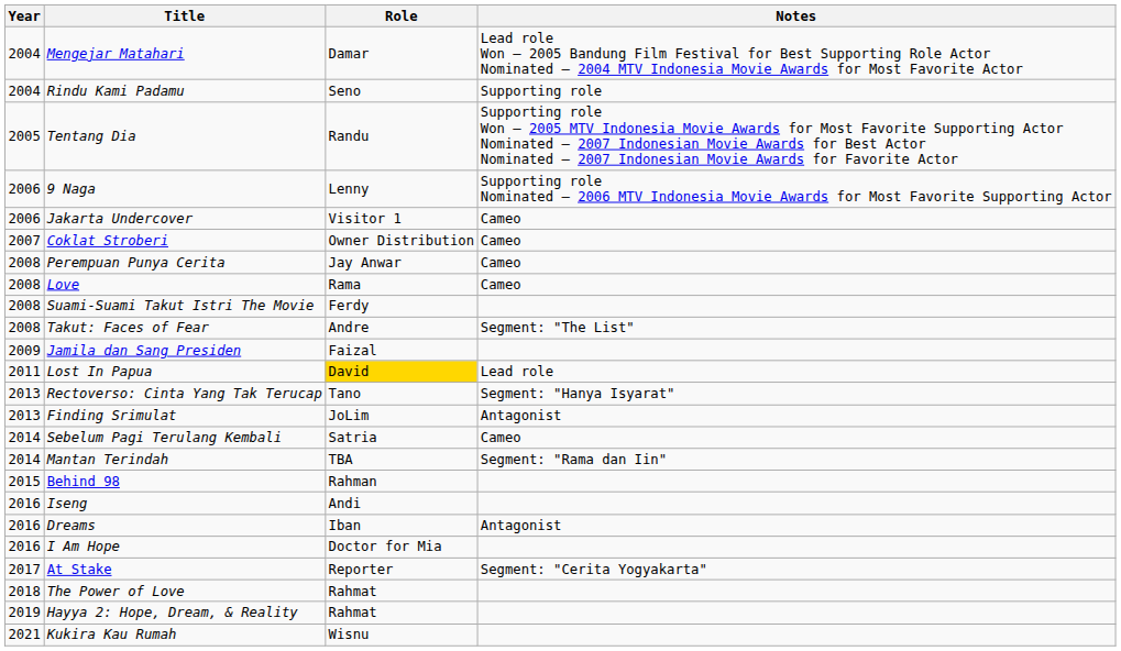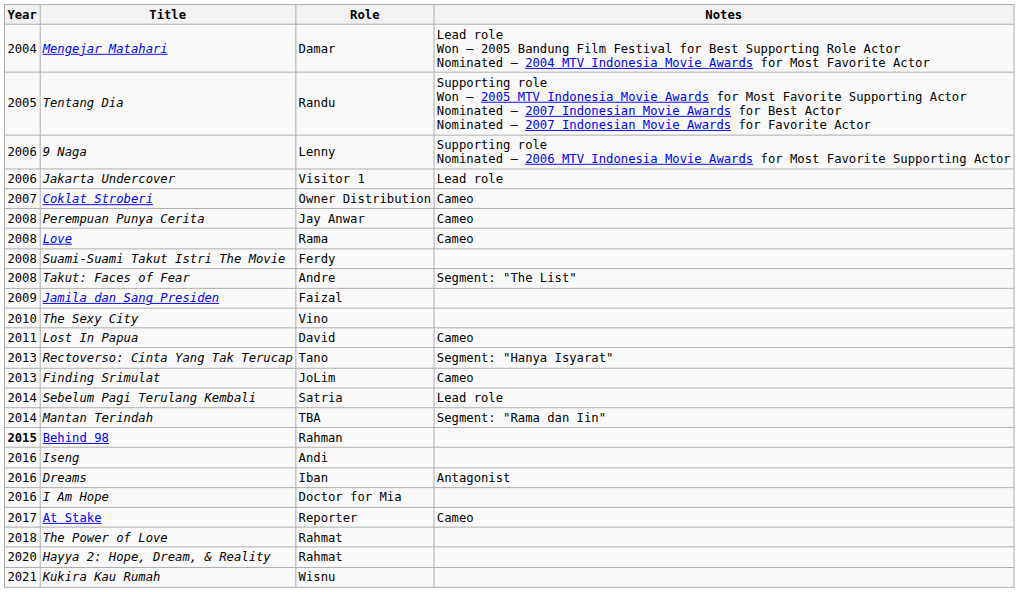 <table class="wikitable">
 <tr>
 <th>Year</th>
 <th>Title</th>
 <th>Role</th>
 <th>Notes</th>
 </tr>
 <tr>
 <td>2004</td>
 <td><em><a href='#'>Mengejar Matahari</a></em></td>
 <td>Damar</td>
 <td>Lead role<br>Won – 2005 Bandung Film Festival for Best Supporting Role Actor<br>Nominated – <a href='#'>2004 MTV Indonesia Movie Awards</a> for Most Favorite Actor<br></td>
-</tr>
-<tr>
-<td>2004</td>
-<td><em>Rindu Kami Padamu</em></td>
-<td>Seno</td>
-<td>Supporting role</td>
 </tr>
 <tr>
 <td>2005</td>
 <td><em>Tentang Dia</em></td>
 <td>Randu</td>
 <td>Supporting role<br>Won – <a href='#'>2005 MTV Indonesia Movie Awards</a> for Most Favorite Supporting Actor<br> Nominated – <a href='#'>2007 Indonesian Movie Awards</a> for Best Actor<br>Nominated – <a href='#'>2007 Indonesian Movie Awards</a> for Favorite Actor</td>
 </tr>
 <tr>
 <td>2006</td>
 <td><em>9 Naga</em></td>
 <td>Lenny</td>
 <td>Supporting role<br>Nominated – <a href='#'>2006 MTV Indonesia Movie Awards</a> for Most Favorite Supporting Actor</td>
 </tr>
 <tr>
 <td>2006</td>
 <td><em>Jakarta Undercover</em></td>
 <td>Visitor 1</td>
-<td>Cameo</td>
+<td>Lead role</td>
 </tr>
 <tr>
 <td>2007</td>
 <td><em><a href='#'>Coklat Stroberi</a></em></td>
 <td>Owner Distribution</td>
 <td>Cameo</td>
 </tr>
 <tr>
 <td>2008</td>
 <td><em>Perempuan Punya Cerita</em></td>
 <td>Jay Anwar</td>
 <td>Cameo</td>
 </tr>
 <tr>
 <td>2008</td>
 <td><em><a href='#'>Love</a></em></td>
 <td>Rama</td>
 <td>Cameo</td>
 </tr>
 <tr>
 <td>2008</td>
 <td><em>Suami-Suami Takut Istri The Movie</em></td>
 <td>Ferdy</td>
 <td></td>
 </tr>
 <tr>
 <td>2008</td>
 <td><em>Takut: Faces of Fear</em></td>
 <td>Andre</td>
 <td>Segment: "The List"</td>
 </tr>
 <tr>
 <td>2009</td>
 <td><em><a href='#'>Jamila dan Sang Presiden</a></em></td>
 <td>Faizal</td>
 <td></td>
 </tr>
 <tr>
+<td>2010</td>
+<td><em>The Sexy City</em></td>
+<td>Vino</td>
+<td></td>
+</tr>
+<tr>
 <td>2011</td>
 <td><em>Lost In Papua</em></td>
-<td style="background: gold;">David</td>
-<td>Lead role</td>
+<td>David</td>
+<td>Cameo</td>
 </tr>
 <tr>
 <td>2013</td>
 <td><em>Rectoverso: Cinta Yang Tak Terucap</em></td>
 <td>Tano</td>
 <td>Segment: "Hanya Isyarat"</td>
 </tr>
 <tr>
 <td>2013</td>
 <td><em>Finding Srimulat</em></td>
 <td>JoLim</td>
-<td>Antagonist</td>
+<td>Cameo</td>
 </tr>
 <tr>
 <td>2014</td>
 <td><em>Sebelum Pagi Terulang Kembali</em></td>
 <td>Satria</td>
-<td>Cameo</td>
+<td>Lead role</td>
 </tr>
 <tr>
 <td>2014</td>
 <td><em>Mantan Terindah</em></td>
 <td>TBA</td>
 <td>Segment: "Rama dan Iin"</td>
 </tr>
 <tr>
-<td>2015</td>
+<td><strong>2015</strong></td>
 <td><a href='#'>Behind 98</a></td>
 <td>Rahman</td>
 <td></td>
 </tr>
 <tr>
 <td>2016</td>
 <td><em>Iseng</em></td>
 <td>Andi</td>
 <td></td>
 </tr>
 <tr>
 <td>2016</td>
 <td><em>Dreams</em></td>
 <td>Iban</td>
 <td>Antagonist</td>
 </tr>
 <tr>
 <td>2016</td>
 <td><em>I Am Hope</em></td>
 <td>Doctor for Mia</td>
 <td></td>
 </tr>
 <tr>
 <td>2017</td>
 <td><a href='#'>At Stake</a></td>
 <td>Reporter</td>
-<td>Segment: "Cerita Yogyakarta"</td>
+<td>Cameo</td>
 </tr>
 <tr>
 <td>2018</td>
 <td><em>The Power of Love</em></td>
 <td>Rahmat</td>
 <td></td>
 </tr>
 <tr>
-<td>2019</td>
+<td>2020</td>
 <td><em>Hayya 2: Hope, Dream, & Reality</em></td>
 <td>Rahmat</td>
 <td></td>
 </tr>
 <tr>
 <td>2021</td>
 <td><em>Kukira Kau Rumah</em></td>
 <td>Wisnu</td>
 <td></td>
 </tr>
 </table>
